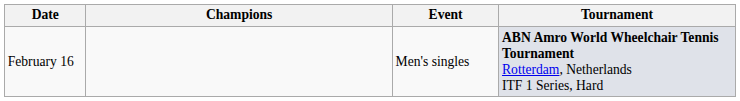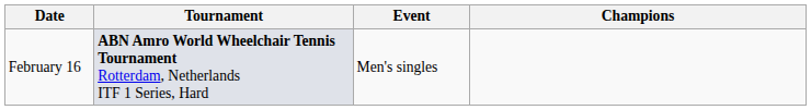 <table class=wikitable style=font-size:85%>
 <tr>
 <th width=75>Date</th>
+<th width=230>Tournament</th>
+<th width=100>Event</th>
 <th width=300>Champions</th>
-<th width=100>Event</th>
-<th width=230>Tournament</th>
 </tr>
 <tr>
 <td>February 16</td>
+<td bgcolor=#dfe2e9><strong>ABN Amro World Wheelchair Tennis Tournament</strong><br> <a href='#'>Rotterdam</a>, Netherlands<br>ITF 1 Series, Hard</td>
+<td>Men's singles</td>
 <td></td>
-<td>Men's singles</td>
-<td bgcolor=#dfe2e9><strong>ABN Amro World Wheelchair Tennis Tournament</strong><br> <a href='#'>Rotterdam</a>, Netherlands<br>ITF 1 Series, Hard</td>
 </tr>
 </table>
